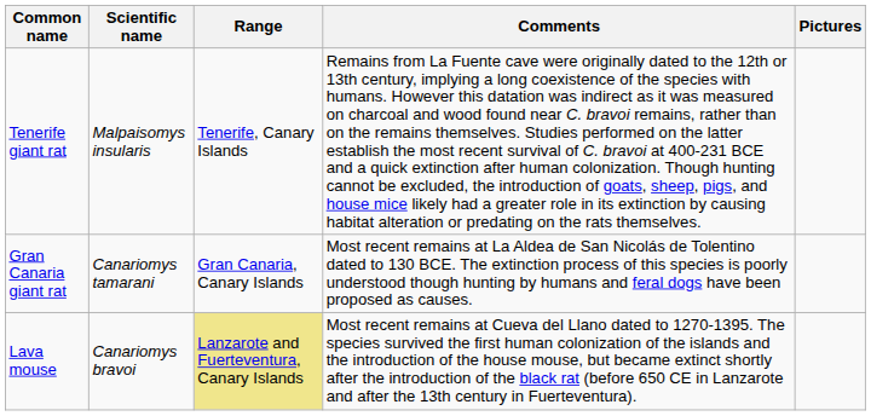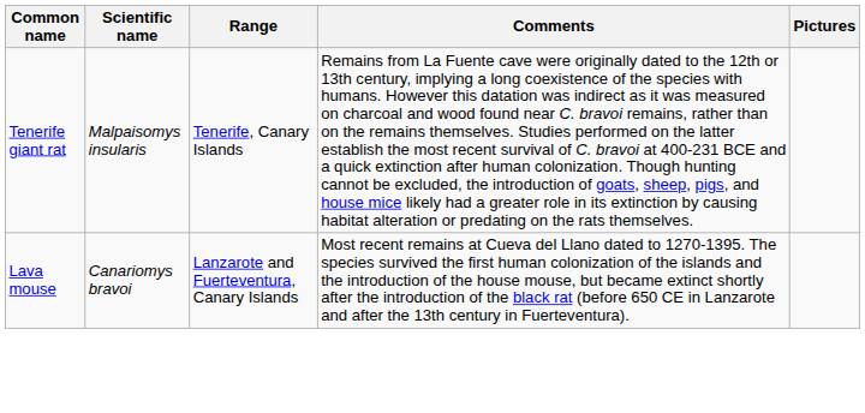 <table class="wikitable">
 <tr>
 <th>Common name</th>
 <th>Scientific name</th>
 <th>Range</th>
 <th class="unsortable">Comments</th>
 <th class="unsortable">Pictures</th>
 </tr>
 <tr>
 <td><a href='#'>Tenerife giant rat</a></td>
 <td><em>Malpaisomys insularis</em></td>
 <td><a href='#'>Tenerife</a>, Canary Islands</td>
 <td>Remains from La Fuente cave were originally dated to the 12th or 13th century, implying a long coexistence of the species with humans. However this datation was indirect as it was measured on charcoal and wood found near <em>C. bravoi</em> remains, rather than on the remains themselves. Studies performed on the latter establish the most recent survival of <em>C. bravoi</em> at 400-231 BCE and a quick extinction after human colonization. Though hunting cannot be excluded, the introduction of <a href='#'>goats</a>, <a href='#'>sheep</a>, <a href='#'>pigs</a>, and <a href='#'>house mice</a> likely had a greater role in its extinction by causing habitat alteration or predating on the rats themselves.</td>
 <td></td>
 </tr>
 <tr>
-<td><a href='#'>Gran Canaria giant rat</a></td>
-<td><em>Canariomys tamarani</em></td>
-<td><a href='#'>Gran Canaria</a>, Canary Islands</td>
-<td>Most recent remains at La Aldea de San Nicolás de Tolentino dated to 130 BCE. The extinction process of this species is poorly understood though hunting by humans and <a href='#'>feral dogs</a> have been proposed as causes.</td>
-<td></td>
-</tr>
-<tr>
 <td><a href='#'>Lava mouse</a></td>
 <td><em>Canariomys bravoi</em></td>
-<td style="background: khaki;"><a href='#'>Lanzarote</a> and <a href='#'>Fuerteventura</a>, Canary Islands</td>
+<td><a href='#'>Lanzarote</a> and <a href='#'>Fuerteventura</a>, Canary Islands</td>
 <td>Most recent remains at Cueva del Llano dated to 1270-1395. The species survived the first human colonization of the islands and the introduction of the house mouse, but became extinct shortly after the introduction of the <a href='#'>black rat</a> (before 650 CE in Lanzarote and after the 13th century in Fuerteventura).</td>
 <td></td>
 </tr>
 </table>
